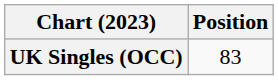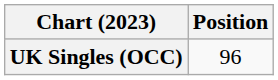 <table class="wikitable sortable plainrowheaders" style="text-align:center">
 <tr>
 <th scope="col">Chart (2023)</th>
 <th scope="col">Position</th>
 </tr>
 <tr>
 <th scope="row">UK Singles (OCC)</th>
-<td>83</td>
+<td>96</td>
 </tr>
 </table>
